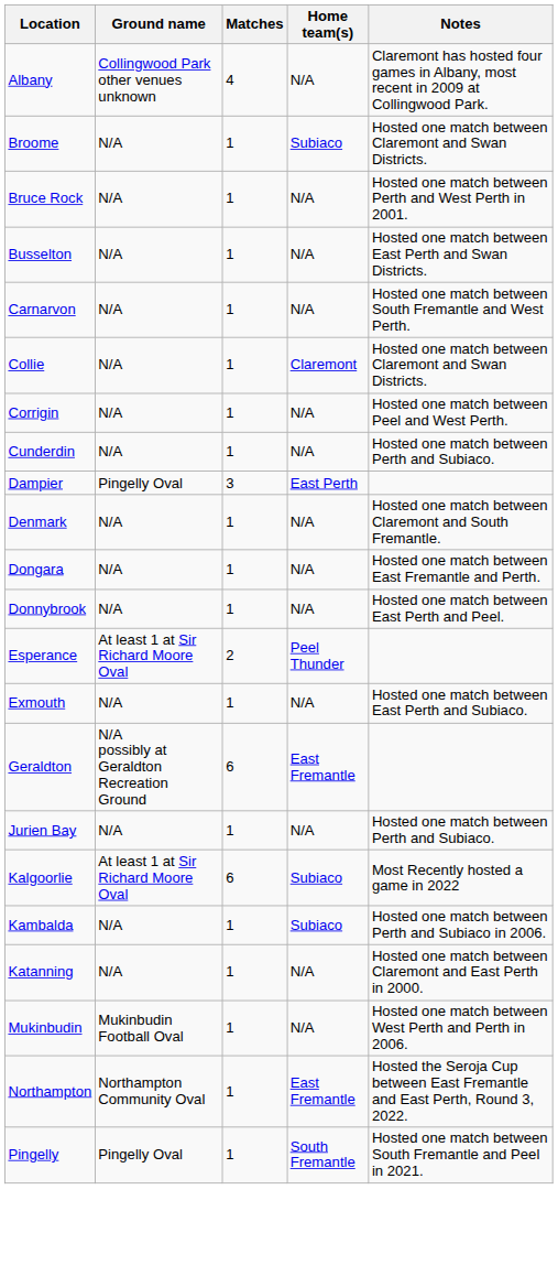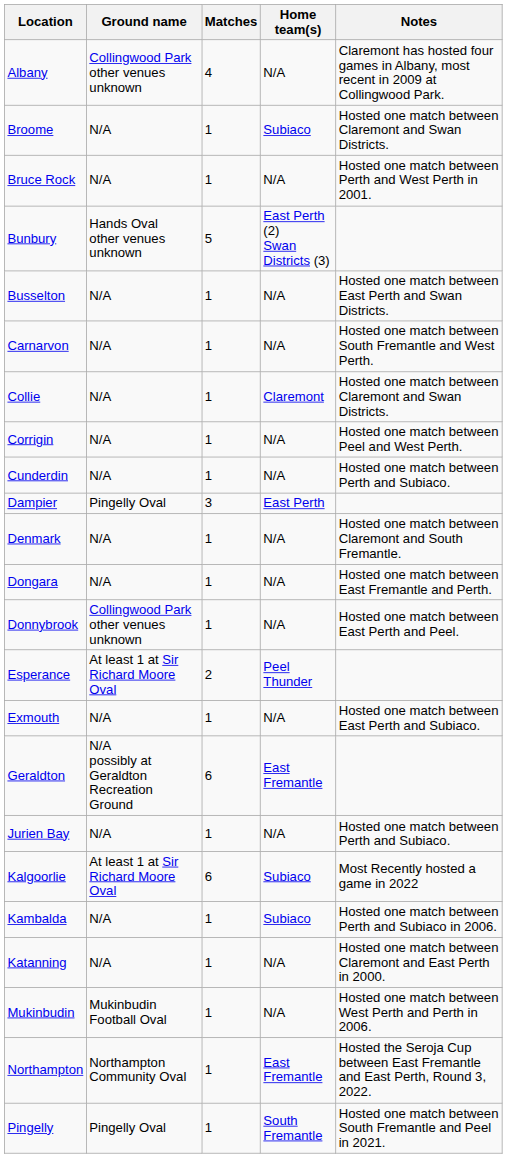 <table class=wikitable>
 <tr>
 <th>Location</th>
 <th>Ground name</th>
 <th>Matches</th>
 <th>Home team(s)</th>
 <th>Notes</th>
 </tr>
 <tr>
 <td><a href='#'>Albany</a></td>
 <td><a href='#'>Collingwood Park</a><br>other venues unknown</td>
 <td>4</td>
 <td>N/A</td>
 <td>Claremont has hosted four games in Albany, most recent in 2009 at Collingwood Park.</td>
 </tr>
 <tr>
 <td><a href='#'>Broome</a></td>
 <td>N/A</td>
 <td>1</td>
 <td><a href='#'>Subiaco</a></td>
 <td>Hosted one match between Claremont and Swan Districts.</td>
 </tr>
 <tr>
 <td><a href='#'>Bruce Rock</a></td>
 <td>N/A</td>
 <td>1</td>
 <td>N/A</td>
 <td>Hosted one match between Perth and West Perth in 2001.</td>
+</tr>
+<tr>
+<td><a href='#'>Bunbury</a></td>
+<td>Hands Oval<br>other venues unknown</td>
+<td>5</td>
+<td><a href='#'>East Perth</a> (2)<br><a href='#'>Swan Districts</a> (3)</td>
+<td></td>
 </tr>
 <tr>
 <td><a href='#'>Busselton</a></td>
 <td>N/A</td>
 <td>1</td>
 <td>N/A</td>
 <td>Hosted one match between East Perth and Swan Districts.</td>
 </tr>
 <tr>
 <td><a href='#'>Carnarvon</a></td>
 <td>N/A</td>
 <td>1</td>
 <td>N/A</td>
 <td>Hosted one match between South Fremantle and West Perth.</td>
 </tr>
 <tr>
 <td><a href='#'>Collie</a></td>
 <td>N/A</td>
 <td>1</td>
 <td><a href='#'>Claremont</a></td>
 <td>Hosted one match between Claremont and Swan Districts.</td>
 </tr>
 <tr>
 <td><a href='#'>Corrigin</a></td>
 <td>N/A</td>
 <td>1</td>
 <td>N/A</td>
 <td>Hosted one match between Peel and West Perth.</td>
 </tr>
 <tr>
 <td><a href='#'>Cunderdin</a></td>
 <td>N/A</td>
 <td>1</td>
 <td>N/A</td>
 <td>Hosted one match between Perth and Subiaco.</td>
 </tr>
 <tr>
 <td><a href='#'>Dampier</a></td>
 <td>Pingelly Oval</td>
 <td>3</td>
 <td><a href='#'>East Perth</a></td>
 <td></td>
 </tr>
 <tr>
 <td><a href='#'>Denmark</a></td>
 <td>N/A</td>
 <td>1</td>
 <td>N/A</td>
 <td>Hosted one match between Claremont and South Fremantle.</td>
 </tr>
 <tr>
 <td><a href='#'>Dongara</a></td>
 <td>N/A</td>
 <td>1</td>
 <td>N/A</td>
 <td>Hosted one match between East Fremantle and Perth.</td>
 </tr>
 <tr>
 <td><a href='#'>Donnybrook</a></td>
-<td>N/A</td>
+<td><a href='#'>Collingwood Park</a><br>other venues unknown</td>
 <td>1</td>
 <td>N/A</td>
 <td>Hosted one match between East Perth and Peel.</td>
 </tr>
 <tr>
 <td><a href='#'>Esperance</a></td>
 <td>At least 1 at <a href='#'>Sir Richard Moore Oval</a></td>
 <td>2</td>
 <td><a href='#'>Peel Thunder</a></td>
 <td></td>
 </tr>
 <tr>
 <td><a href='#'>Exmouth</a></td>
 <td>N/A</td>
 <td>1</td>
 <td>N/A</td>
 <td>Hosted one match between East Perth and Subiaco.</td>
 </tr>
 <tr>
 <td><a href='#'>Geraldton</a></td>
 <td>N/A<br>possibly at Geraldton Recreation Ground</td>
 <td>6</td>
 <td><a href='#'>East Fremantle</a></td>
 <td></td>
 </tr>
 <tr>
 <td><a href='#'>Jurien Bay</a></td>
 <td>N/A</td>
 <td>1</td>
 <td>N/A</td>
 <td>Hosted one match between Perth and Subiaco.</td>
 </tr>
 <tr>
 <td><a href='#'>Kalgoorlie</a></td>
 <td>At least 1 at <a href='#'>Sir Richard Moore Oval</a></td>
 <td>6</td>
 <td><a href='#'>Subiaco</a></td>
 <td>Most Recently hosted a game in 2022</td>
 </tr>
 <tr>
 <td><a href='#'>Kambalda</a></td>
 <td>N/A</td>
 <td>1</td>
 <td><a href='#'>Subiaco</a></td>
 <td>Hosted one match between Perth and Subiaco in 2006.</td>
 </tr>
 <tr>
 <td><a href='#'>Katanning</a></td>
 <td>N/A</td>
 <td>1</td>
 <td>N/A</td>
 <td>Hosted one match between Claremont and East Perth in 2000.</td>
 </tr>
 <tr>
 <td><a href='#'>Mukinbudin</a></td>
 <td>Mukinbudin Football Oval</td>
 <td>1</td>
 <td>N/A</td>
 <td>Hosted one match between West Perth and Perth in 2006.</td>
 </tr>
 <tr>
 <td><a href='#'>Northampton</a></td>
 <td>Northampton Community Oval</td>
 <td>1</td>
 <td><a href='#'>East Fremantle</a></td>
 <td>Hosted the Seroja Cup between East Fremantle and East Perth, Round 3, 2022.</td>
 </tr>
 <tr>
 <td><a href='#'>Pingelly</a></td>
 <td>Pingelly Oval</td>
 <td>1</td>
 <td><a href='#'>South Fremantle</a></td>
 <td>Hosted one match between South Fremantle and Peel in 2021.</td>
 </tr>
 </table>
